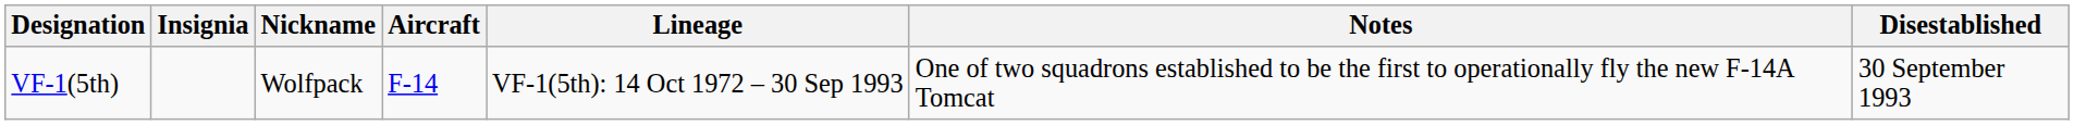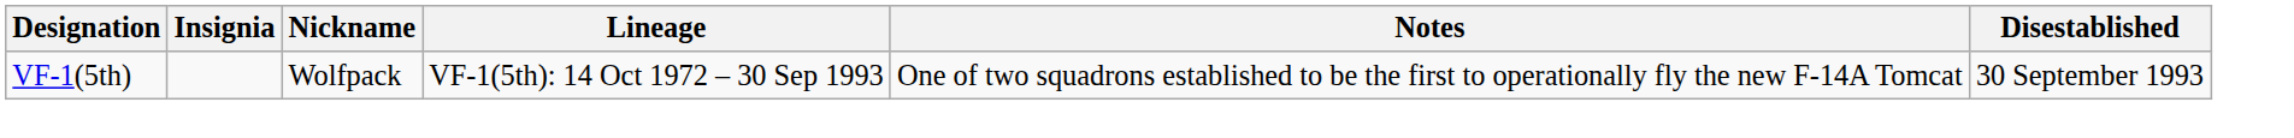 <table class="wikitable">
 <tr>
 <th>Designation</th>
 <th>Insignia</th>
 <th>Nickname</th>
-<th>Aircraft</th>
 <th>Lineage</th>
 <th>Notes</th>
 <th>Disestablished</th>
 </tr>
 <tr>
 <td><a href='#'>VF-1</a>(5th)</td>
 <td></td>
 <td>Wolfpack</td>
-<td><a href='#'>F-14</a></td>
 <td style="white-space: nowrap;">VF-1(5th): 14 Oct 1972 – 30 Sep 1993</td>
 <td>One of two squadrons established to be the first to operationally fly the new F-14A Tomcat</td>
 <td>30 September 1993</td>
 </tr>
 </table>
